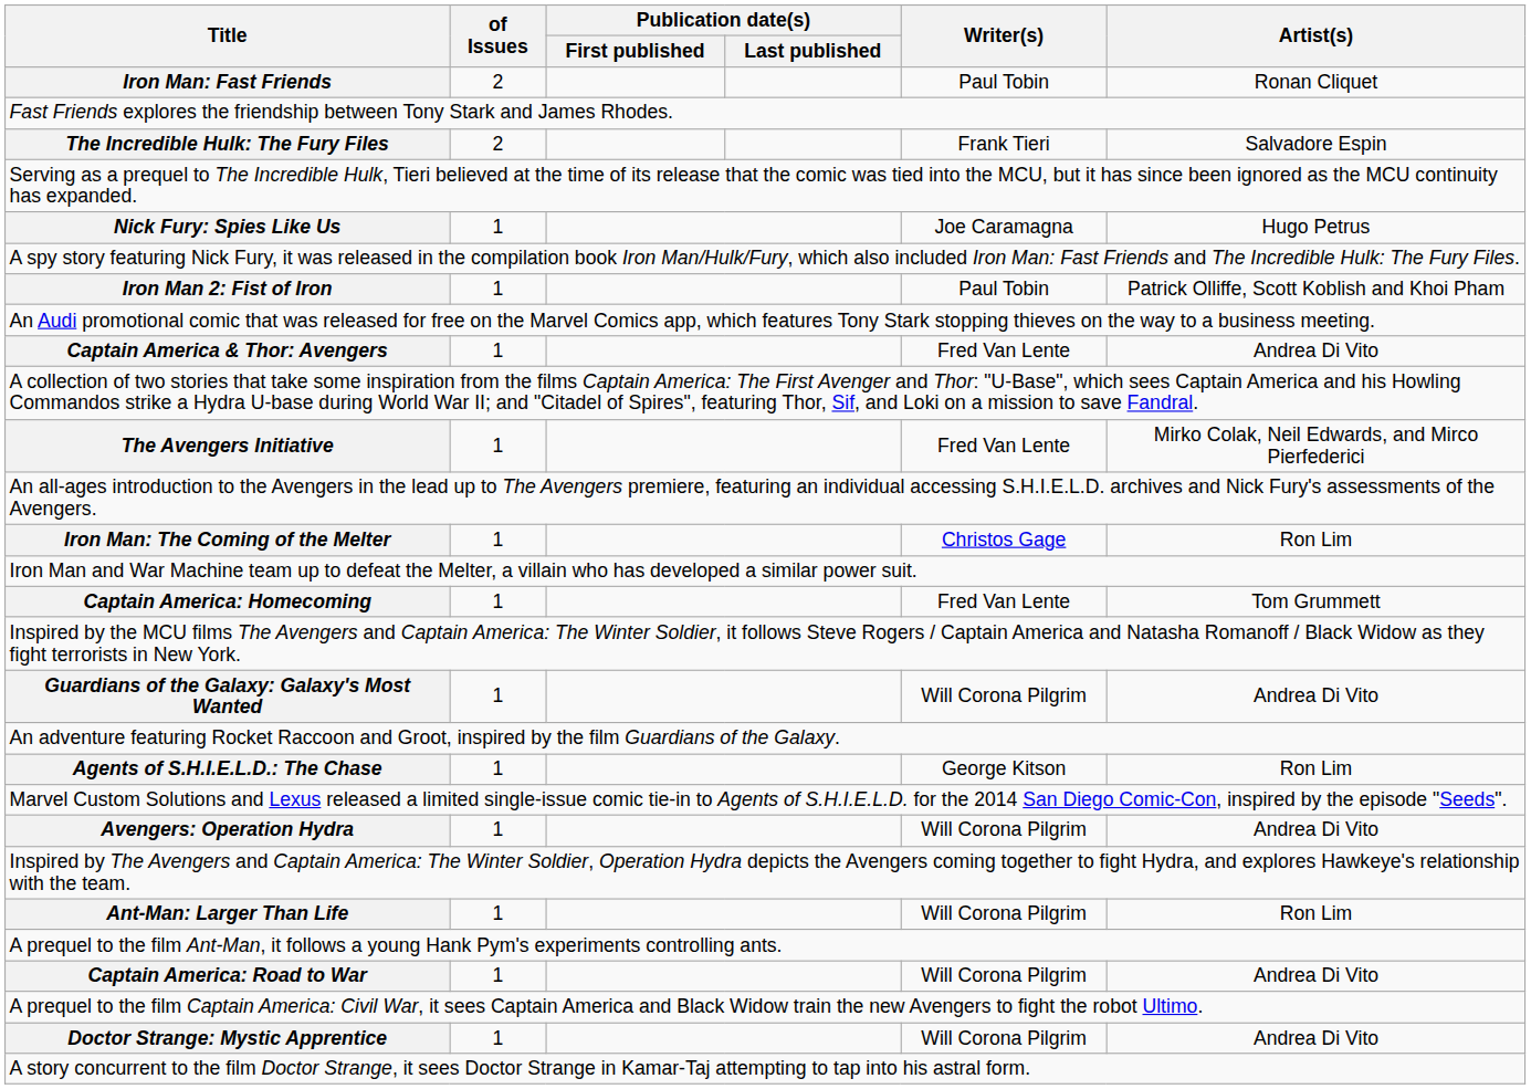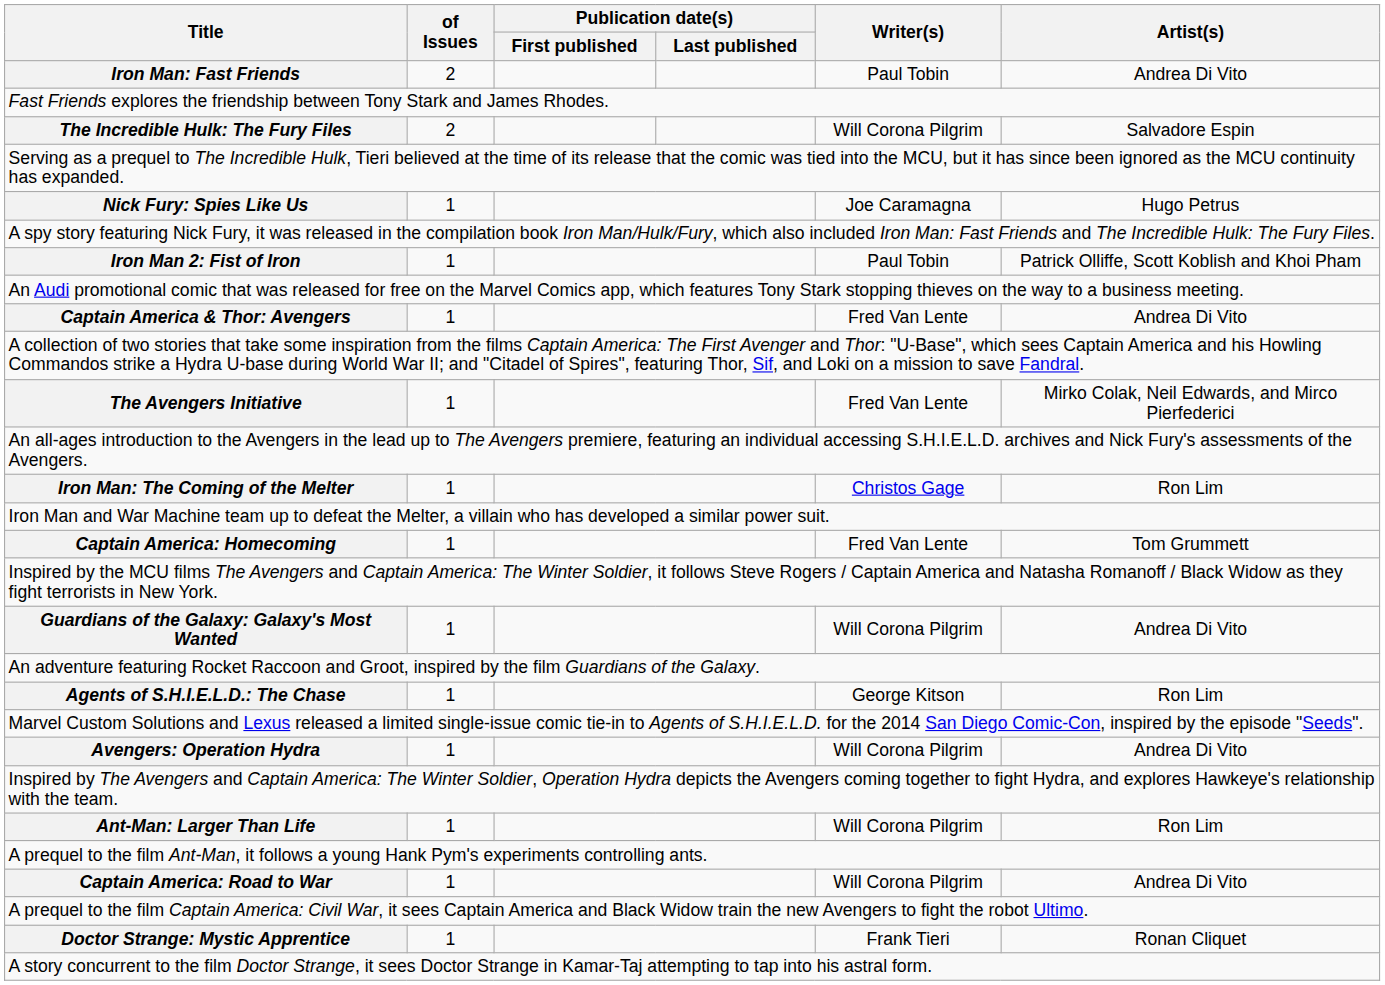 <table class="wikitable plainrowheaders" style="text-align: center; width: 99%;">
 <tr>
 <th scope="col" rowspan="2">Title</th>
 <th scope="col" rowspan="2"> of<br>Issues</th>
 <th scope="col" colspan="2">Publication date(s)</th>
 <th scope="col" rowspan="2">Writer(s)</th>
 <th scope="col" rowspan="2">Artist(s)</th>
 </tr>
 <tr>
 <th scope="col">First published</th>
 <th scope="col">Last published</th>
 </tr>
 <tr>
 <th scope="row" id="Iron Man: Fast Friends"><em>Iron Man: Fast Friends</em></th>
 <td>2</td>
 <td></td>
 <td></td>
 <td>Paul Tobin</td>
-<td>Ronan Cliquet</td>
+<td>Andrea Di Vito</td>
 </tr>
 <tr>
 <td colspan="6" style="text-align: left;"><em>Fast Friends</em> explores the friendship between Tony Stark and James Rhodes.</td>
 </tr>
 <tr>
 <th scope="row" id="The Incredible Hulk: The Fury Files"><em>The Incredible Hulk: The Fury Files</em></th>
 <td>2</td>
 <td></td>
 <td></td>
-<td>Frank Tieri</td>
+<td>Will Corona Pilgrim</td>
 <td>Salvadore Espin</td>
 </tr>
 <tr>
 <td colspan="6" style="text-align: left;">Serving as a prequel to <em>The Incredible Hulk</em>, Tieri believed at the time of its release that the comic was tied into the MCU, but it has since been ignored as the MCU continuity has expanded.</td>
 </tr>
 <tr>
 <th scope="row" id="Nick Fury: Spies Like Us"><em>Nick Fury: Spies Like Us</em></th>
 <td>1</td>
 <td colspan="2"></td>
 <td>Joe Caramagna</td>
 <td>Hugo Petrus</td>
 </tr>
 <tr>
 <td colspan="6" style="text-align: left;">A spy story featuring Nick Fury, it was released in the compilation book <em>Iron Man/Hulk/Fury</em>, which also included <em>Iron Man: Fast Friends</em> and <em>The Incredible Hulk: The Fury Files</em>.</td>
 </tr>
 <tr>
 <th scope="row" id="Iron Man 2: Fist of Iron"><em>Iron Man 2: Fist of Iron</em></th>
 <td>1</td>
 <td colspan="2"></td>
 <td>Paul Tobin</td>
 <td>Patrick Olliffe, Scott Koblish and Khoi Pham</td>
 </tr>
 <tr>
 <td colspan="6" style="text-align: left;">An <a href='#'>Audi</a> promotional comic that was released for free on the Marvel Comics app, which features Tony Stark stopping thieves on the way to a business meeting.</td>
 </tr>
 <tr>
 <th scope="row" id="Captain America and Thor: Avengers"><em>Captain America & Thor: Avengers</em></th>
 <td>1</td>
 <td colspan="2"></td>
 <td>Fred Van Lente</td>
 <td>Andrea Di Vito</td>
 </tr>
 <tr>
 <td colspan="6" style="text-align: left;">A collection of two stories that take some inspiration from the films <em>Captain America: The First Avenger</em> and <em>Thor</em>: "U-Base", which sees Captain America and his Howling Commandos strike a Hydra U-base during World War II; and "Citadel of Spires", featuring Thor, <a href='#'>Sif</a>, and Loki on a mission to save <a href='#'>Fandral</a>.</td>
 </tr>
 <tr>
 <th scope="row" id="The Avengers Initiative"><em>The Avengers Initiative</em></th>
 <td>1</td>
 <td colspan="2"></td>
 <td>Fred Van Lente</td>
 <td>Mirko Colak, Neil Edwards, and Mirco Pierfederici</td>
 </tr>
 <tr>
 <td colspan="6" style="text-align: left;">An all-ages introduction to the Avengers in the lead up to <em>The Avengers</em> premiere, featuring an individual accessing S.H.I.E.L.D. archives and Nick Fury's assessments of the Avengers.</td>
 </tr>
 <tr>
 <th scope="row" id="Iron Man: The Coming of the Melter"><em>Iron Man: The Coming of the Melter</em></th>
 <td>1</td>
 <td colspan="2"></td>
 <td><a href='#'>Christos Gage</a></td>
 <td>Ron Lim</td>
 </tr>
 <tr>
 <td colspan="6" style="text-align: left;">Iron Man and War Machine team up to defeat the Melter, a villain who has developed a similar power suit.</td>
 </tr>
 <tr>
 <th scope="row" id="Captain America: Homecoming"><em>Captain America: Homecoming</em></th>
 <td>1</td>
 <td colspan="2"></td>
 <td>Fred Van Lente</td>
 <td>Tom Grummett</td>
 </tr>
 <tr>
 <td colspan="6" style="text-align: left;">Inspired by the MCU films <em>The Avengers</em> and <em>Captain America: The Winter Soldier</em>, it follows Steve Rogers / Captain America and Natasha Romanoff / Black Widow as they fight terrorists in New York.</td>
 </tr>
 <tr>
 <th scope="row" id="Guardians of the Galaxy: Galaxys Most Wanted"><em>Guardians of the Galaxy: Galaxy's Most Wanted</em></th>
 <td>1</td>
 <td colspan="2"></td>
 <td>Will Corona Pilgrim</td>
 <td>Andrea Di Vito</td>
 </tr>
 <tr>
 <td colspan="6" style="text-align: left;">An adventure featuring Rocket Raccoon and Groot, inspired by the film <em>Guardians of the Galaxy</em>.</td>
 </tr>
 <tr>
 <th scope="row" id="Agents of S.H.I.E.L.D.: The Chase"><em>Agents of S.H.I.E.L.D.: The Chase</em></th>
 <td>1</td>
 <td colspan="2"></td>
 <td>George Kitson</td>
 <td>Ron Lim</td>
 </tr>
 <tr>
 <td colspan="6" style="text-align: left;">Marvel Custom Solutions and <a href='#'>Lexus</a> released a limited single-issue comic tie-in to <em>Agents of S.H.I.E.L.D.</em> for the 2014 <a href='#'>San Diego Comic-Con</a>, inspired by the episode "<a href='#'>Seeds</a>".</td>
 </tr>
 <tr>
 <th scope="row" id="Avengers: Operation Hydra"><em>Avengers: Operation Hydra</em></th>
 <td>1</td>
 <td colspan="2"></td>
 <td>Will Corona Pilgrim</td>
 <td>Andrea Di Vito</td>
 </tr>
 <tr>
 <td colspan="6" style="text-align: left;">Inspired by <em>The Avengers</em> and <em>Captain America: The Winter Soldier</em>, <em>Operation Hydra</em> depicts the Avengers coming together to fight Hydra, and explores Hawkeye's relationship with the team.</td>
 </tr>
 <tr>
 <th scope="row" id="Ant-Man: Larger Than Life"><em>Ant-Man: Larger Than Life</em></th>
 <td>1</td>
 <td colspan="2"></td>
 <td>Will Corona Pilgrim</td>
 <td>Ron Lim</td>
 </tr>
 <tr>
 <td colspan="6" style="text-align: left;">A prequel to the film <em>Ant-Man</em>, it follows a young Hank Pym's experiments controlling ants.</td>
 </tr>
 <tr>
 <th scope="row" id="Captain America: Road to War"><em>Captain America: Road to War</em></th>
 <td>1</td>
 <td colspan="2"></td>
 <td>Will Corona Pilgrim</td>
 <td>Andrea Di Vito</td>
 </tr>
 <tr>
 <td colspan="6" style="text-align:left">A prequel to the film <em>Captain America: Civil War</em>, it sees Captain America and Black Widow train the new Avengers to fight the robot <a href='#'>Ultimo</a>.</td>
 </tr>
 <tr>
 <th scope="row" id="Doctor Strange: Mystic Apprentice"><em>Doctor Strange: Mystic Apprentice</em></th>
 <td>1</td>
 <td colspan="2"></td>
-<td>Will Corona Pilgrim</td>
-<td>Andrea Di Vito</td>
+<td>Frank Tieri</td>
+<td>Ronan Cliquet</td>
 </tr>
 <tr>
 <td colspan="6" style="text-align: left;">A story concurrent to the film <em>Doctor Strange</em>, it sees Doctor Strange in Kamar-Taj attempting to tap into his astral form.</td>
 </tr>
 </table>
